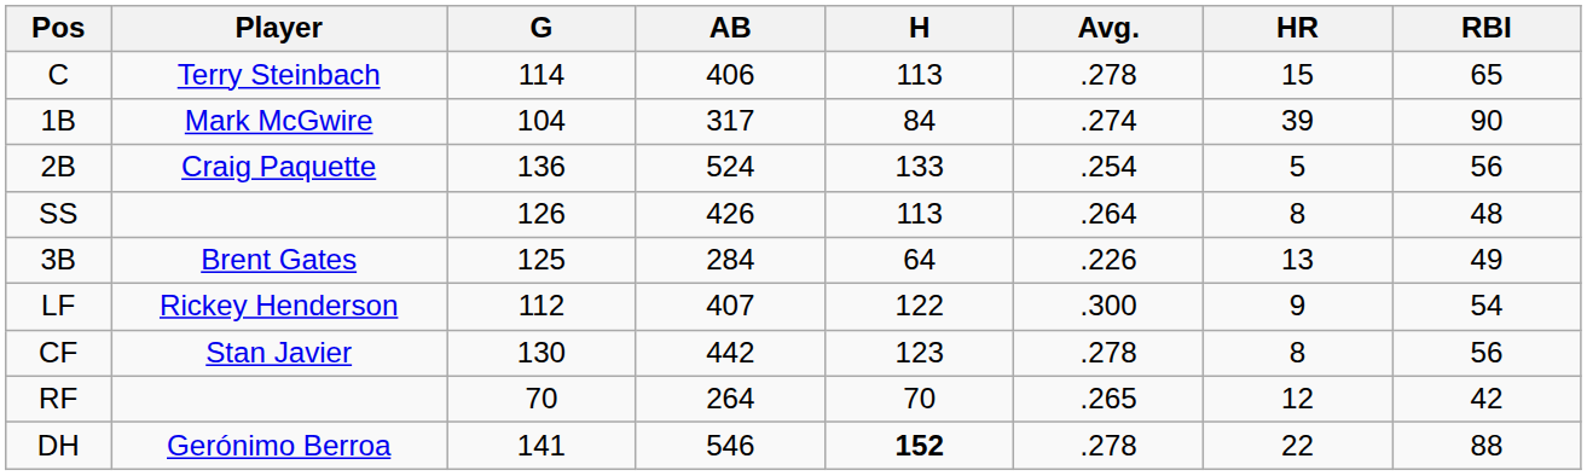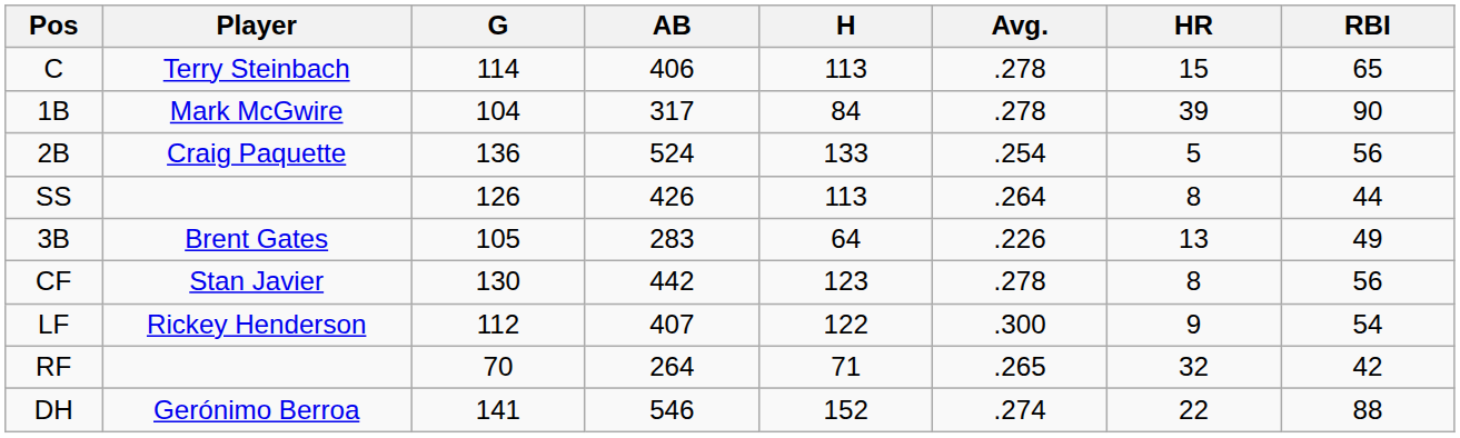 <table class="wikitable sortable">
 <tr>
 <th bgcolor="#DDDDFF" width="5%">Pos</th>
 <th bgcolor="#DDDDFF" width="16%">Player</th>
 <th bgcolor="#DDDDFF" width="9%">G</th>
 <th bgcolor="#DDDDFF" width="9%">AB</th>
 <th bgcolor="#DDDDFF" width="9%">H</th>
 <th bgcolor="#DDDDFF" width="9%">Avg.</th>
 <th bgcolor="#DDDDFF" width="9%">HR</th>
 <th bgcolor="#DDDDFF" width="9%">RBI</th>
 </tr>
 <tr align="center">
 <td>C</td>
 <td><a href='#'>Terry Steinbach</a></td>
 <td>114</td>
 <td>406</td>
 <td>113</td>
 <td>.278</td>
 <td>15</td>
 <td>65</td>
 </tr>
 <tr align=center>
 <td>1B</td>
 <td><a href='#'>Mark McGwire</a></td>
 <td>104</td>
 <td>317</td>
 <td>84</td>
-<td>.274</td>
+<td>.278</td>
 <td>39</td>
 <td>90</td>
 </tr>
 <tr align=center>
 <td>2B</td>
 <td><a href='#'>Craig Paquette</a></td>
 <td>136</td>
 <td>524</td>
 <td>133</td>
 <td>.254</td>
 <td>5</td>
 <td>56</td>
 </tr>
 <tr align=center>
 <td>SS</td>
 <td></td>
 <td>126</td>
 <td>426</td>
 <td>113</td>
 <td>.264</td>
 <td>8</td>
-<td>48</td>
+<td>44</td>
 </tr>
 <tr align="center">
 <td>3B</td>
 <td><a href='#'>Brent Gates</a></td>
-<td>125</td>
-<td>284</td>
+<td>105</td>
+<td>283</td>
 <td>64</td>
 <td>.226</td>
 <td>13</td>
 <td>49</td>
+</tr>
+<tr align=center>
+<td>CF</td>
+<td><a href='#'>Stan Javier</a></td>
+<td>130</td>
+<td>442</td>
+<td>123</td>
+<td>.278</td>
+<td>8</td>
+<td>56</td>
 </tr>
 <tr align=center>
 <td>LF</td>
 <td><a href='#'>Rickey Henderson</a></td>
 <td>112</td>
 <td>407</td>
 <td>122</td>
 <td>.300</td>
 <td>9</td>
 <td>54</td>
 </tr>
 <tr align=center>
-<td>CF</td>
-<td><a href='#'>Stan Javier</a></td>
-<td>130</td>
-<td>442</td>
-<td>123</td>
-<td>.278</td>
-<td>8</td>
-<td>56</td>
-</tr>
-<tr align=center>
 <td>RF</td>
 <td></td>
 <td>70</td>
 <td>264</td>
-<td>70</td>
+<td>71</td>
 <td>.265</td>
-<td>12</td>
+<td>32</td>
 <td>42</td>
 </tr>
 <tr align="center">
 <td>DH</td>
 <td><a href='#'>Gerónimo Berroa</a></td>
 <td>141</td>
 <td>546</td>
-<td><strong>152</strong></td>
-<td>.278</td>
+<td>152</td>
+<td>.274</td>
 <td>22</td>
 <td>88</td>
 </tr>
 </table>
